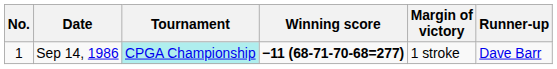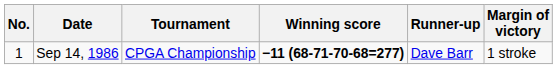 <table class="wikitable" style="font-size:95%;">
 <tr>
 <th>No.</th>
 <th>Date</th>
 <th>Tournament</th>
 <th>Winning score</th>
+<th>Runner-up</th>
 <th>Margin of<br>victory</th>
-<th>Runner-up</th>
 </tr>
 <tr>
 <td align=center>1</td>
 <td align=right>Sep 14, <a href='#'>1986</a></td>
-<td style="background: paleturquoise;"><a href='#'>CPGA Championship</a></td>
+<td><a href='#'>CPGA Championship</a></td>
 <td><strong>−11 (68-71-70-68=277)</strong></td>
+<td> <a href='#'>Dave Barr</a></td>
 <td>1 stroke</td>
-<td> <a href='#'>Dave Barr</a></td>
 </tr>
 </table>
